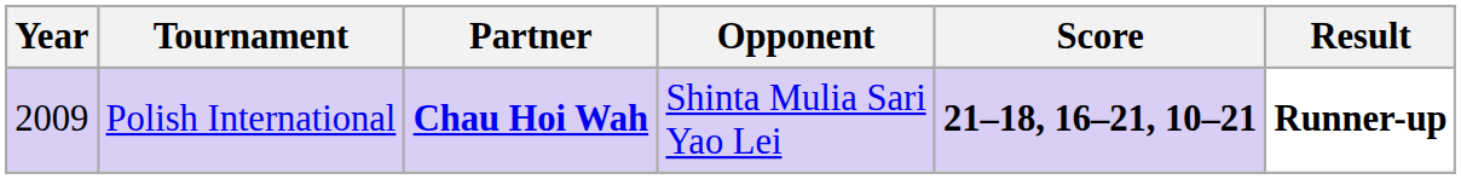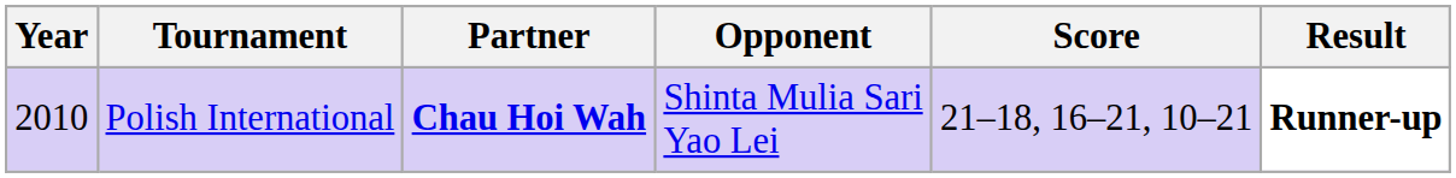 <table class="sortable wikitable" style="font-size: 90%;">
 <tr>
 <th>Year</th>
 <th>Tournament</th>
 <th>Partner</th>
 <th>Opponent</th>
 <th>Score</th>
 <th>Result</th>
 </tr>
 <tr style="background:#D8CEF6">
-<td align="center">2009</td>
+<td align="center">2010</td>
 <td align="left"><a href='#'>Polish International</a></td>
 <td align="left"><strong> <a href='#'>Chau Hoi Wah</a></strong></td>
 <td align="left"> <a href='#'>Shinta Mulia Sari</a> <br>  <a href='#'>Yao Lei</a></td>
-<td align="left"><strong>21–18, 16–21, 10–21</strong></td>
+<td align="left">21–18, 16–21, 10–21</td>
 <td style="text-align:left; background:white"> <strong>Runner-up</strong></td>
 </tr>
 </table>
